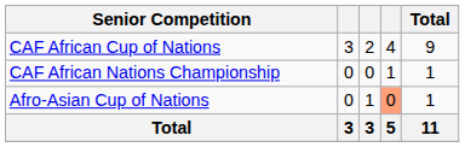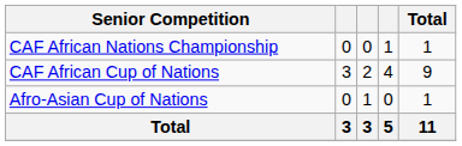 <table class="wikitable". style="width:30%; font-size:90%; text-align:center">
 <tr>
 <th>Senior Competition</th>
 <th></th>
 <th></th>
 <th></th>
 <th>Total</th>
 </tr>
 <tr>
+<td align=left><a href='#'>CAF African Nations Championship</a></td>
+<td>0</td>
+<td>0</td>
+<td>1</td>
+<td>1</td>
+</tr>
+<tr>
 <td align=left><a href='#'>CAF African Cup of Nations</a></td>
 <td>3</td>
 <td>2</td>
 <td>4</td>
 <td>9</td>
 </tr>
 <tr>
-<td align=left><a href='#'>CAF African Nations Championship</a></td>
-<td>0</td>
-<td>0</td>
-<td>1</td>
-<td>1</td>
-</tr>
-<tr>
 <td align=left><a href='#'>Afro-Asian Cup of Nations</a></td>
 <td>0</td>
 <td>1</td>
-<td style="background: lightsalmon;">0</td>
+<td>0</td>
 <td>1</td>
 </tr>
 <tr>
 <th>Total</th>
 <th>3</th>
 <th>3</th>
 <th>5</th>
 <th>11</th>
 </tr>
 <tr>
 </tr>
 </table>
